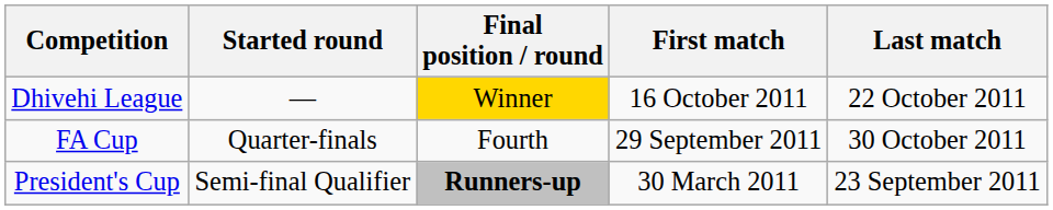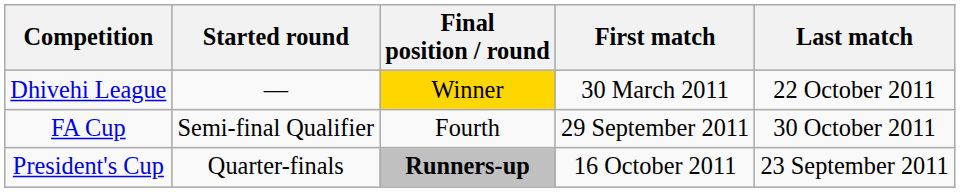 <table class="wikitable" style="text-align:center">
 <tr Overall>
 <th>Competition</th>
 <th>Started round</th>
 <th>Final<br>position / round</th>
 <th>First match</th>
 <th>Last match</th>
 </tr>
 <tr>
 <td><a href='#'>Dhivehi League</a></td>
 <td>—</td>
 <td style="background:gold">Winner</td>
-<td>16 October 2011</td>
+<td>30 March 2011</td>
 <td>22 October 2011</td>
 </tr>
 <tr>
 <td><a href='#'>FA Cup</a></td>
-<td>Quarter-finals</td>
+<td>Semi-final Qualifier</td>
 <td>Fourth</td>
 <td>29 September 2011</td>
 <td>30 October 2011</td>
 </tr>
 <tr>
 <td><a href='#'>President's Cup</a></td>
-<td>Semi-final Qualifier</td>
+<td>Quarter-finals</td>
 <td style="background:silver"><strong>Runners-up</strong></td>
-<td>30 March 2011</td>
+<td>16 October 2011</td>
 <td>23 September 2011</td>
 </tr>
 </table>
